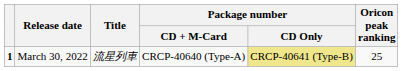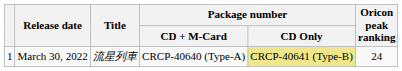 <table class="wikitable" style="text-align: center">
 <tr>
 <th rowspan="2"></th>
 <th rowspan="2">Release date</th>
 <th rowspan="2">Title</th>
 <th colspan="2">Package number</th>
 <th rowspan="2">Oricon<br>peak<br>ranking</th>
 </tr>
 <tr>
 <th>CD + M-Card</th>
 <th>CD Only</th>
 </tr>
 <tr>
-<td><strong>1</strong></td>
+<td>1</td>
 <td>March 30, 2022</td>
 <td><em>流星列車</em></td>
 <td>CRCP-40640 (Type-A)</td>
 <td style="background: khaki;">CRCP-40641 (Type-B)</td>
-<td>25</td>
+<td>24</td>
 </tr>
 </table>
